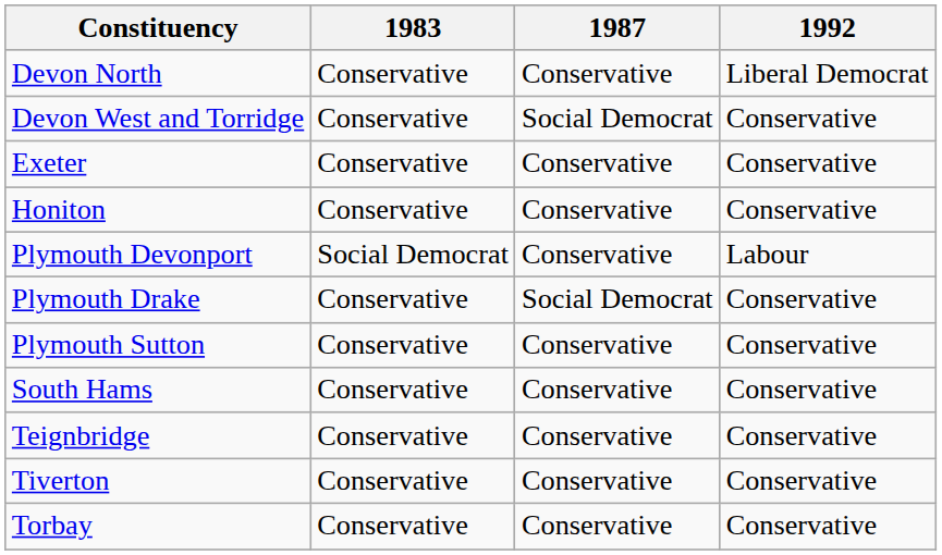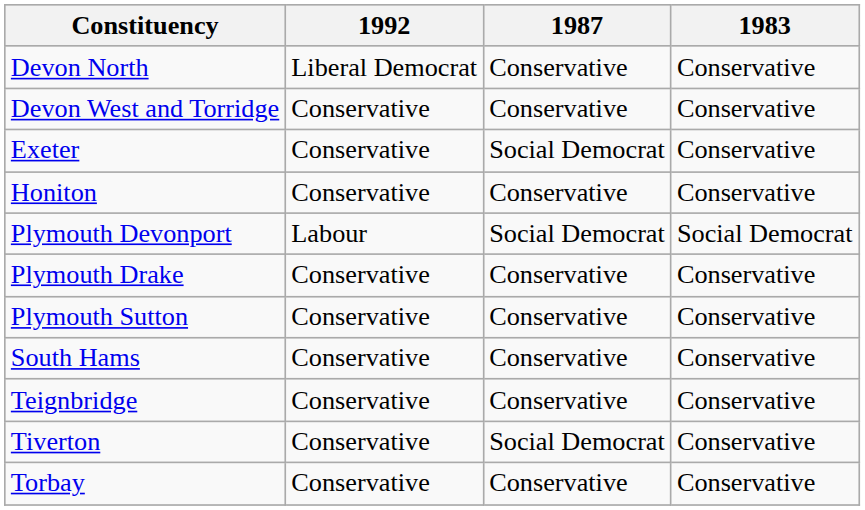 <table class="wikitable">
 <tr>
 <th>Constituency</th>
+<th>1992</th>
+<th>1987</th>
 <th>1983</th>
-<th>1987</th>
-<th>1992</th>
 </tr>
 <tr>
 <td><a href='#'>Devon North</a></td>
+<td bgcolor=>Liberal Democrat</td>
 <td bgcolor=>Conservative</td>
 <td bgcolor=>Conservative</td>
-<td bgcolor=>Liberal Democrat</td>
 </tr>
 <tr>
 <td><a href='#'>Devon West and Torridge</a></td>
 <td bgcolor=>Conservative</td>
-<td bgcolor=>Social Democrat</td>
+<td bgcolor=>Conservative</td>
 <td bgcolor=>Conservative</td>
 </tr>
 <tr>
 <td><a href='#'>Exeter</a></td>
 <td bgcolor=>Conservative</td>
-<td bgcolor=>Conservative</td>
+<td bgcolor=>Social Democrat</td>
 <td bgcolor=>Conservative</td>
 </tr>
 <tr>
 <td><a href='#'>Honiton</a></td>
 <td bgcolor=>Conservative</td>
 <td bgcolor=>Conservative</td>
 <td bgcolor=>Conservative</td>
 </tr>
 <tr>
 <td><a href='#'>Plymouth Devonport</a></td>
+<td bgcolor=>Labour</td>
 <td bgcolor=>Social Democrat</td>
-<td bgcolor=>Conservative</td>
-<td bgcolor=>Labour</td>
+<td bgcolor=>Social Democrat</td>
 </tr>
 <tr>
 <td><a href='#'>Plymouth Drake</a></td>
 <td bgcolor=>Conservative</td>
-<td bgcolor=>Social Democrat</td>
+<td bgcolor=>Conservative</td>
 <td bgcolor=>Conservative</td>
 </tr>
 <tr>
 <td><a href='#'>Plymouth Sutton</a></td>
 <td bgcolor=>Conservative</td>
 <td bgcolor=>Conservative</td>
 <td bgcolor=>Conservative</td>
 </tr>
 <tr>
 <td><a href='#'>South Hams</a></td>
 <td bgcolor=>Conservative</td>
 <td bgcolor=>Conservative</td>
 <td bgcolor=>Conservative</td>
 </tr>
 <tr>
 <td><a href='#'>Teignbridge</a></td>
 <td bgcolor=>Conservative</td>
 <td bgcolor=>Conservative</td>
 <td bgcolor=>Conservative</td>
 </tr>
 <tr>
 <td><a href='#'>Tiverton</a></td>
 <td bgcolor=>Conservative</td>
-<td bgcolor=>Conservative</td>
+<td bgcolor=>Social Democrat</td>
 <td bgcolor=>Conservative</td>
 </tr>
 <tr>
 <td><a href='#'>Torbay</a></td>
 <td bgcolor=>Conservative</td>
 <td bgcolor=>Conservative</td>
 <td bgcolor=>Conservative</td>
 </tr>
 </table>
